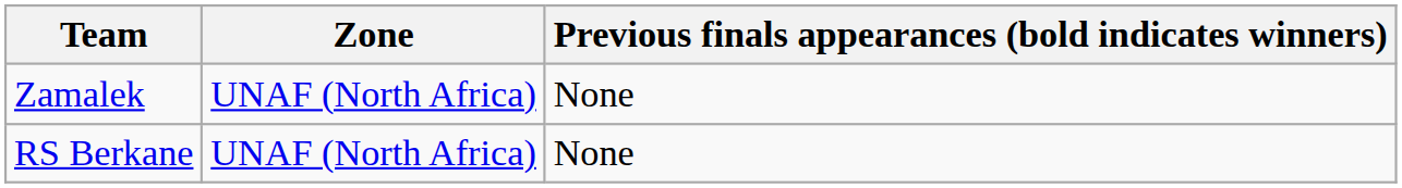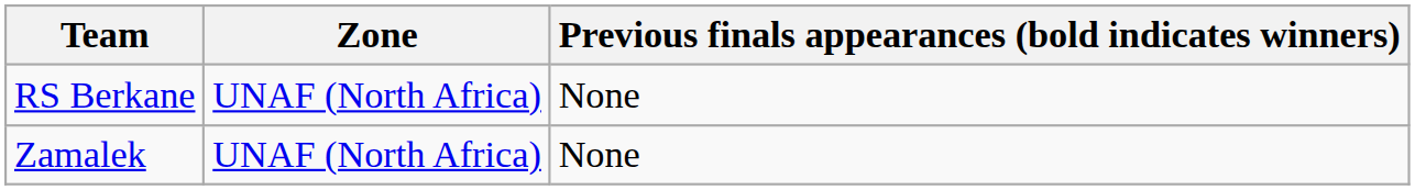 <table class="wikitable">
 <tr>
 <th>Team</th>
 <th>Zone</th>
 <th>Previous finals appearances (bold indicates winners)</th>
 </tr>
 <tr>
+<td> <a href='#'>RS Berkane</a></td>
+<td><a href='#'>UNAF (North Africa)</a></td>
+<td>None</td>
+</tr>
+<tr>
 <td> <a href='#'>Zamalek</a></td>
 <td><a href='#'>UNAF (North Africa)</a></td>
 <td>None</td>
 </tr>
-<tr>
-<td> <a href='#'>RS Berkane</a></td>
-<td><a href='#'>UNAF (North Africa)</a></td>
-<td>None</td>
-</tr>
 </table>
